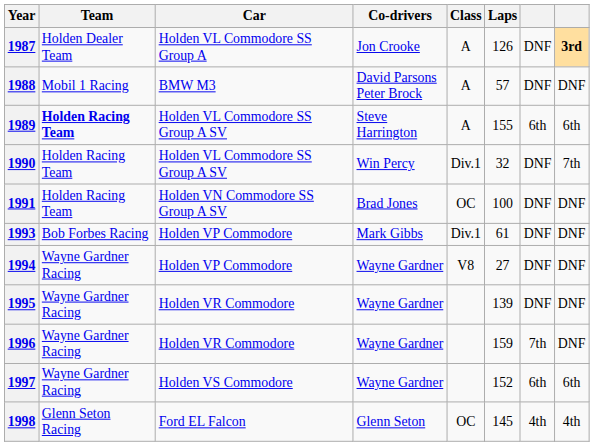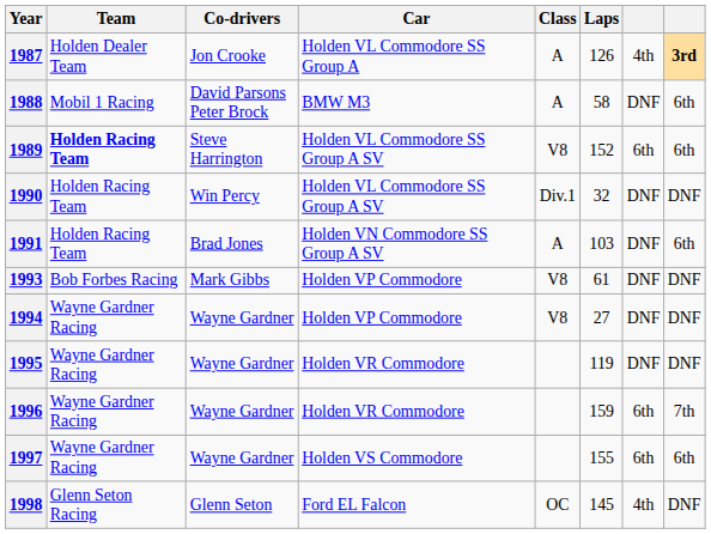 <table class="wikitable" style="text-align:center; font-size:90%">
 <tr>
 <th>Year</th>
 <th>Team</th>
+<th>Co-drivers</th>
 <th>Car</th>
-<th>Co-drivers</th>
 <th>Class</th>
 <th>Laps</th>
 <th></th>
 <th></th>
 </tr>
 <tr>
 <th><a href='#'>1987</a></th>
 <td align="left"> <a href='#'>Holden Dealer Team</a></td>
+<td align="left"> <a href='#'>Jon Crooke</a></td>
 <td align="left"><a href='#'>Holden VL Commodore SS Group A</a></td>
-<td align="left"> <a href='#'>Jon Crooke</a></td>
 <td>A</td>
 <td>126</td>
-<td>DNF</td>
+<td>4th</td>
 <td style="background:#ffdf9f;"><strong>3rd</strong></td>
 </tr>
 <tr>
 <th><a href='#'>1988</a></th>
 <td align="left"> <a href='#'>Mobil 1 Racing</a></td>
+<td align="left"> <a href='#'>David Parsons</a><br> <a href='#'>Peter Brock</a></td>
 <td align="left"><a href='#'>BMW M3</a></td>
-<td align="left"> <a href='#'>David Parsons</a><br> <a href='#'>Peter Brock</a></td>
 <td>A</td>
-<td>57</td>
+<td>58</td>
 <td>DNF</td>
-<td>DNF</td>
+<td>6th</td>
 </tr>
 <tr>
 <th><a href='#'>1989</a></th>
 <td align="left"><strong> <a href='#'>Holden Racing Team</a></strong></td>
+<td align="left"> <a href='#'>Steve Harrington</a></td>
 <td align="left"><a href='#'>Holden VL Commodore SS Group A SV</a></td>
-<td align="left"> <a href='#'>Steve Harrington</a></td>
-<td>A</td>
-<td>155</td>
+<td>V8</td>
+<td>152</td>
 <td>6th</td>
 <td>6th</td>
 </tr>
 <tr>
 <th><a href='#'>1990</a></th>
 <td align="left"> <a href='#'>Holden Racing Team</a></td>
+<td align="left"> <a href='#'>Win Percy</a></td>
 <td align="left"><a href='#'>Holden VL Commodore SS Group A SV</a></td>
-<td align="left"> <a href='#'>Win Percy</a></td>
 <td>Div.1</td>
 <td>32</td>
 <td>DNF</td>
-<td>7th</td>
+<td>DNF</td>
 </tr>
 <tr>
 <th><a href='#'>1991</a></th>
 <td align="left"> <a href='#'>Holden Racing Team</a></td>
+<td align="left"> <a href='#'>Brad Jones</a></td>
 <td align="left"><a href='#'>Holden VN Commodore SS Group A SV</a></td>
-<td align="left"> <a href='#'>Brad Jones</a></td>
-<td>OC</td>
-<td>100</td>
+<td>A</td>
+<td>103</td>
 <td>DNF</td>
-<td>DNF</td>
+<td>6th</td>
 </tr>
 <tr>
 <th><a href='#'>1993</a></th>
 <td align="left"> <a href='#'>Bob Forbes Racing</a></td>
+<td align="left"> <a href='#'>Mark Gibbs</a></td>
 <td align="left"><a href='#'>Holden VP Commodore</a></td>
-<td align="left"> <a href='#'>Mark Gibbs</a></td>
-<td>Div.1</td>
+<td>V8</td>
 <td>61</td>
 <td>DNF</td>
 <td>DNF</td>
 </tr>
 <tr>
 <th><a href='#'>1994</a></th>
 <td align="left"> <a href='#'>Wayne Gardner Racing</a></td>
+<td align="left"> <a href='#'>Wayne Gardner</a></td>
 <td align="left"><a href='#'>Holden VP Commodore</a></td>
-<td align="left"> <a href='#'>Wayne Gardner</a></td>
 <td>V8</td>
 <td>27</td>
 <td>DNF</td>
 <td>DNF</td>
 </tr>
 <tr>
 <th><a href='#'>1995</a></th>
 <td align="left"> <a href='#'>Wayne Gardner Racing</a></td>
+<td align="left"> <a href='#'>Wayne Gardner</a></td>
 <td align="left"><a href='#'>Holden VR Commodore</a></td>
-<td align="left"> <a href='#'>Wayne Gardner</a></td>
 <td></td>
-<td>139</td>
+<td>119</td>
 <td>DNF</td>
 <td>DNF</td>
 </tr>
 <tr>
 <th><a href='#'>1996</a></th>
 <td align="left"> <a href='#'>Wayne Gardner Racing</a></td>
+<td align="left"> <a href='#'>Wayne Gardner</a></td>
 <td align="left"><a href='#'>Holden VR Commodore</a></td>
-<td align="left"> <a href='#'>Wayne Gardner</a></td>
 <td></td>
 <td>159</td>
+<td>6th</td>
 <td>7th</td>
-<td>DNF</td>
 </tr>
 <tr>
 <th><a href='#'>1997</a></th>
 <td align="left"> <a href='#'>Wayne Gardner Racing</a></td>
+<td align="left"> <a href='#'>Wayne Gardner</a></td>
 <td align="left"><a href='#'>Holden VS Commodore</a></td>
-<td align="left"> <a href='#'>Wayne Gardner</a></td>
 <td></td>
-<td>152</td>
+<td>155</td>
 <td>6th</td>
 <td>6th</td>
 </tr>
 <tr>
 <th><a href='#'>1998</a></th>
 <td align="left"> <a href='#'>Glenn Seton Racing</a></td>
+<td align="left"> <a href='#'>Glenn Seton</a></td>
 <td align="left"><a href='#'>Ford EL Falcon</a></td>
-<td align="left"> <a href='#'>Glenn Seton</a></td>
 <td>OC</td>
 <td>145</td>
 <td>4th</td>
-<td>4th</td>
+<td>DNF</td>
 </tr>
 </table>
